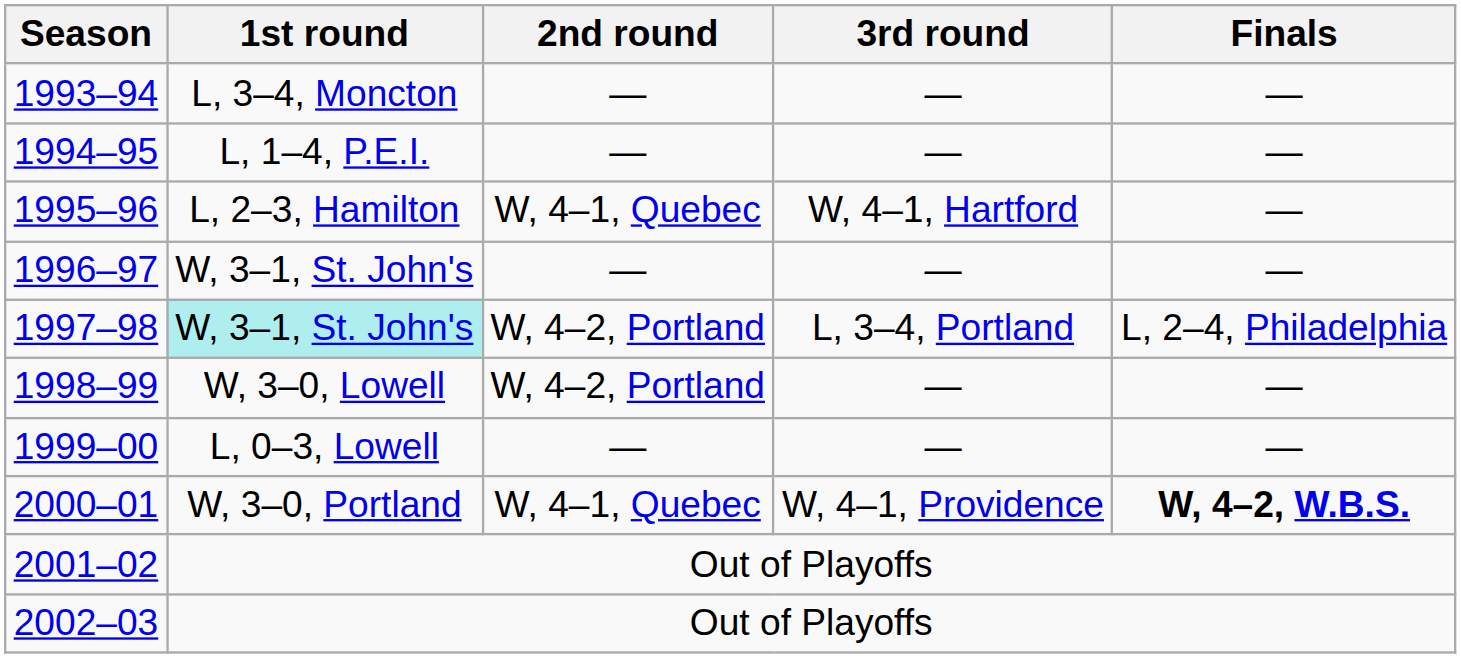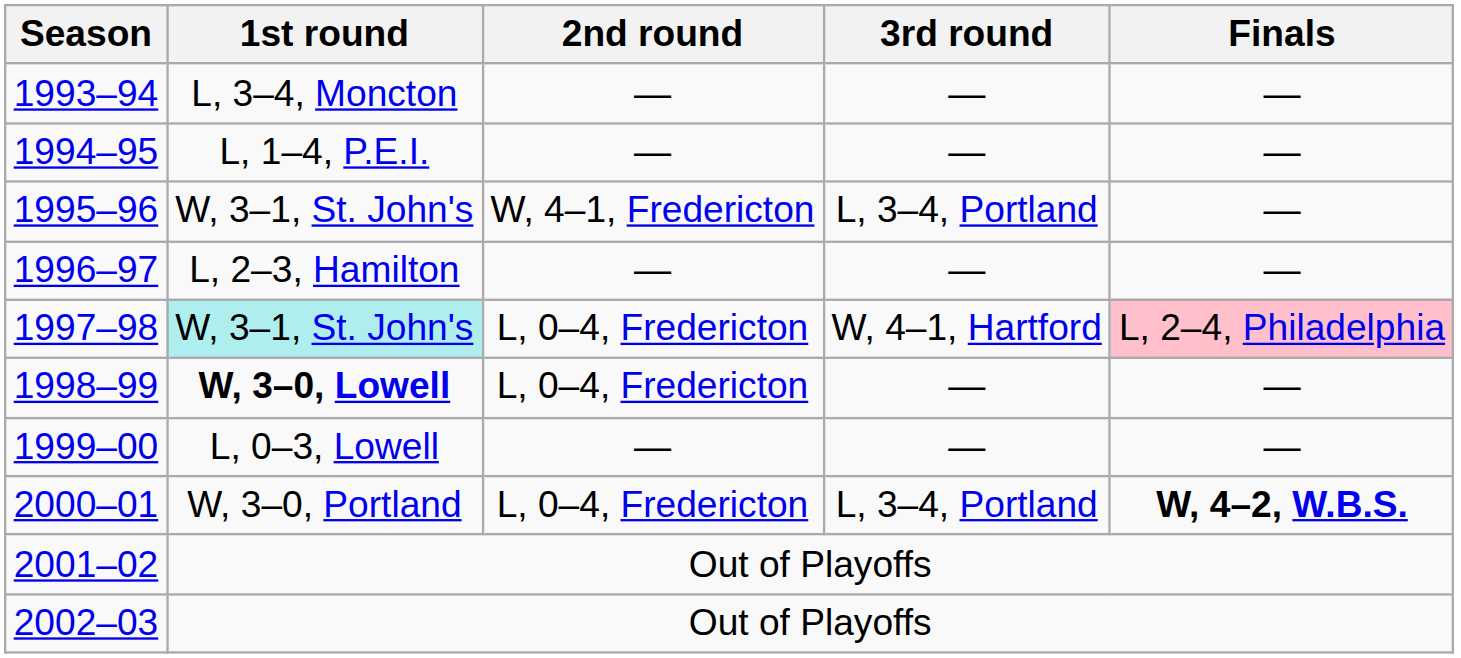 <table class="wikitable" style="text-align:center">
 <tr>
 <th>Season</th>
 <th>1st round</th>
 <th>2nd round</th>
 <th>3rd round</th>
 <th>Finals</th>
 </tr>
 <tr>
 <td><a href='#'>1993–94</a></td>
 <td>L, 3–4, <a href='#'>Moncton</a></td>
 <td>—</td>
 <td>—</td>
 <td>—</td>
 </tr>
 <tr>
 <td><a href='#'>1994–95</a></td>
 <td>L, 1–4, <a href='#'>P.E.I.</a></td>
 <td>—</td>
 <td>—</td>
 <td>—</td>
 </tr>
 <tr>
 <td><a href='#'>1995–96</a></td>
-<td>L, 2–3, <a href='#'>Hamilton</a></td>
-<td>W, 4–1, <a href='#'>Quebec</a></td>
-<td>W, 4–1, <a href='#'>Hartford</a></td>
+<td>W, 3–1, <a href='#'>St. John's</a></td>
+<td>W, 4–1, <a href='#'>Fredericton</a></td>
+<td>L, 3–4, <a href='#'>Portland</a></td>
 <td>—</td>
 </tr>
 <tr>
 <td><a href='#'>1996–97</a></td>
-<td>W, 3–1, <a href='#'>St. John's</a></td>
+<td>L, 2–3, <a href='#'>Hamilton</a></td>
 <td>—</td>
 <td>—</td>
 <td>—</td>
 </tr>
 <tr>
 <td><a href='#'>1997–98</a></td>
 <td style="background: paleturquoise;">W, 3–1, <a href='#'>St. John's</a></td>
-<td>W, 4–2, <a href='#'>Portland</a></td>
-<td>L, 3–4, <a href='#'>Portland</a></td>
-<td>L, 2–4, <a href='#'>Philadelphia</a></td>
+<td>L, 0–4, <a href='#'>Fredericton</a></td>
+<td>W, 4–1, <a href='#'>Hartford</a></td>
+<td style="background: pink;">L, 2–4, <a href='#'>Philadelphia</a></td>
 </tr>
 <tr>
 <td><a href='#'>1998–99</a></td>
-<td>W, 3–0, <a href='#'>Lowell</a></td>
-<td>W, 4–2, <a href='#'>Portland</a></td>
+<td><strong>W, 3–0, <a href='#'>Lowell</a></strong></td>
+<td>L, 0–4, <a href='#'>Fredericton</a></td>
 <td>—</td>
 <td>—</td>
 </tr>
 <tr>
 <td><a href='#'>1999–00</a></td>
 <td>L, 0–3, <a href='#'>Lowell</a></td>
 <td>—</td>
 <td>—</td>
 <td>—</td>
 </tr>
 <tr>
 <td><a href='#'>2000–01</a></td>
 <td>W, 3–0, <a href='#'>Portland</a></td>
-<td>W, 4–1, <a href='#'>Quebec</a></td>
-<td>W, 4–1, <a href='#'>Providence</a></td>
+<td>L, 0–4, <a href='#'>Fredericton</a></td>
+<td>L, 3–4, <a href='#'>Portland</a></td>
 <td><strong>W, 4–2, <a href='#'>W.B.S.</a></strong></td>
 </tr>
 <tr>
 <td><a href='#'>2001–02</a></td>
 <td colspan="4">Out of Playoffs</td>
 </tr>
 <tr>
 <td><a href='#'>2002–03</a></td>
 <td colspan="4">Out of Playoffs</td>
 </tr>
 </table>
